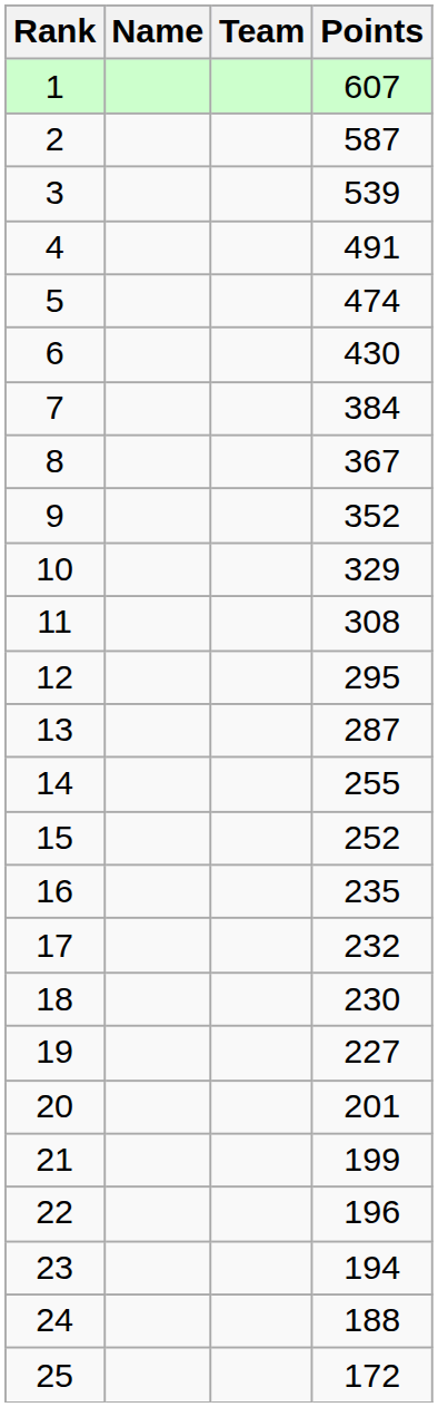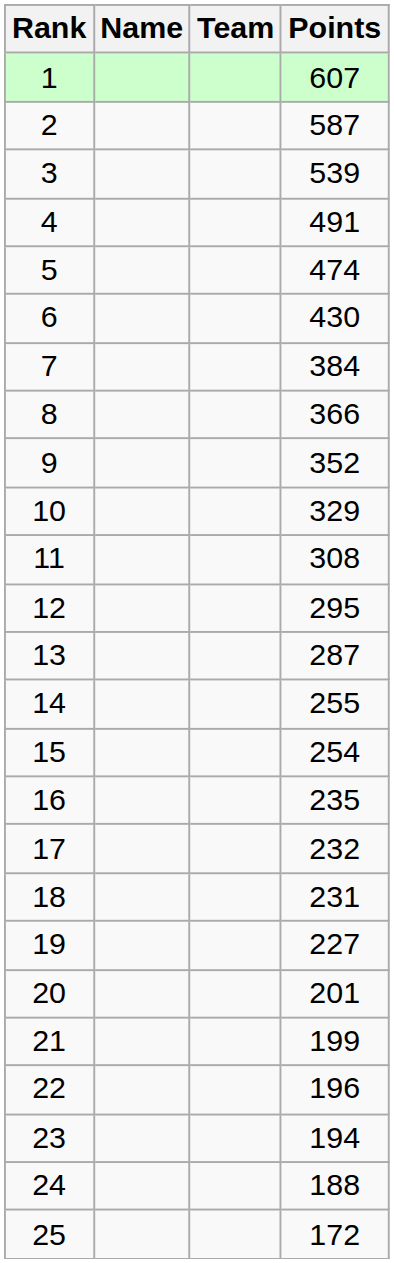 <table class="wikitable">
 <tr style="background:#ccf;">
 <th>Rank</th>
 <th>Name</th>
 <th>Team</th>
 <th>Points</th>
 </tr>
 <tr bgcolor=#ccffcc>
 <td align=center>1</td>
 <td></td>
 <td></td>
 <td align=center>607</td>
 </tr>
 <tr>
 <td align=center>2</td>
 <td></td>
 <td></td>
 <td align=center>587</td>
 </tr>
 <tr>
 <td align=center>3</td>
 <td></td>
 <td></td>
 <td align=center>539</td>
 </tr>
 <tr>
 <td align=center>4</td>
 <td></td>
 <td></td>
 <td align=center>491</td>
 </tr>
 <tr>
 <td align=center>5</td>
 <td></td>
 <td></td>
 <td align=center>474</td>
 </tr>
 <tr>
 <td align=center>6</td>
 <td></td>
 <td></td>
 <td align=center>430</td>
 </tr>
 <tr>
 <td align=center>7</td>
 <td></td>
 <td></td>
 <td align=center>384</td>
 </tr>
 <tr>
 <td align=center>8</td>
 <td></td>
 <td></td>
-<td align=center>367</td>
+<td align=center>366</td>
 </tr>
 <tr>
 <td align=center>9</td>
 <td></td>
 <td></td>
 <td align=center>352</td>
 </tr>
 <tr>
 <td align=center>10</td>
 <td></td>
 <td></td>
 <td align=center>329</td>
 </tr>
 <tr>
 <td align=center>11</td>
 <td></td>
 <td></td>
 <td align=center>308</td>
 </tr>
 <tr>
 <td align=center>12</td>
 <td></td>
 <td></td>
 <td align=center>295</td>
 </tr>
 <tr>
 <td align=center>13</td>
 <td></td>
 <td></td>
 <td align=center>287</td>
 </tr>
 <tr>
 <td align=center>14</td>
 <td></td>
 <td></td>
 <td align=center>255</td>
 </tr>
 <tr>
 <td align=center>15</td>
 <td></td>
 <td></td>
-<td align=center>252</td>
+<td align=center>254</td>
 </tr>
 <tr>
 <td align=center>16</td>
 <td></td>
 <td></td>
 <td align=center>235</td>
 </tr>
 <tr>
 <td align=center>17</td>
 <td></td>
 <td></td>
 <td align=center>232</td>
 </tr>
 <tr>
 <td align=center>18</td>
 <td></td>
 <td></td>
-<td align=center>230</td>
+<td align=center>231</td>
 </tr>
 <tr>
 <td align=center>19</td>
 <td></td>
 <td></td>
 <td align=center>227</td>
 </tr>
 <tr>
 <td align=center>20</td>
 <td></td>
 <td></td>
 <td align=center>201</td>
 </tr>
 <tr>
 <td align=center>21</td>
 <td></td>
 <td></td>
 <td align=center>199</td>
 </tr>
 <tr>
 <td align=center>22</td>
 <td></td>
 <td></td>
 <td align=center>196</td>
 </tr>
 <tr>
 <td align=center>23</td>
 <td></td>
 <td></td>
 <td align=center>194</td>
 </tr>
 <tr>
 <td align=center>24</td>
 <td></td>
 <td></td>
 <td align=center>188</td>
 </tr>
 <tr>
 <td align=center>25</td>
 <td></td>
 <td></td>
 <td align=center>172</td>
 </tr>
 </table>
